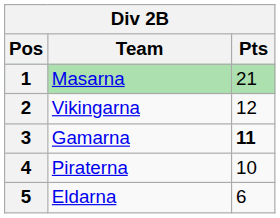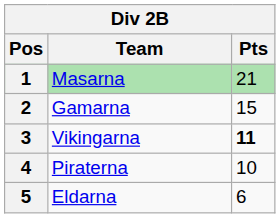 <table class="wikitable">
 <tr>
 <th colspan="3">Div 2B</th>
 </tr>
 <tr>
 <th width=20>Pos</th>
 <th width=150>Team</th>
 <th width=30>Pts</th>
 </tr>
 <tr style="background:#ACE1AF;">
 <th>1</th>
 <td><a href='#'>Masarna</a></td>
 <td>21</td>
 </tr>
 <tr>
 <th>2</th>
-<td><a href='#'>Vikingarna</a></td>
-<td>12</td>
+<td><a href='#'>Gamarna</a></td>
+<td>15</td>
 </tr>
 <tr>
 <th>3</th>
-<td><a href='#'>Gamarna</a></td>
+<td><a href='#'>Vikingarna</a></td>
 <td><strong>11</strong></td>
 </tr>
 <tr>
 <th>4</th>
 <td><a href='#'>Piraterna</a></td>
 <td>10</td>
 </tr>
 <tr>
 <th>5</th>
 <td><a href='#'>Eldarna</a></td>
 <td>6</td>
 </tr>
 </table>
